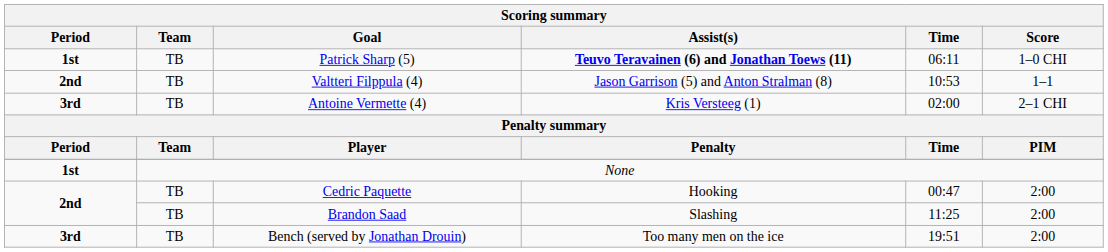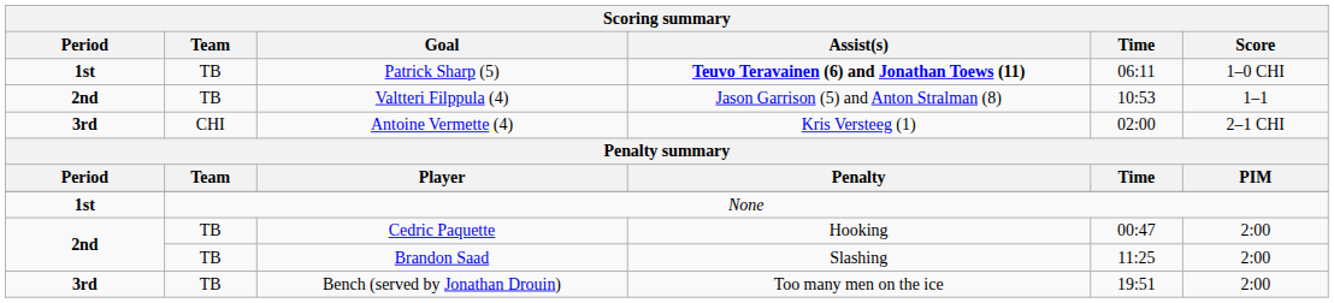 <table style="width:100%;" class="wikitable">
 <tr>
 <th colspan=6>Scoring summary</th>
 </tr>
 <tr>
 <th style="width:12%;">Period</th>
 <th style="width:7%;">Team</th>
 <th style="width:28%;">Goal</th>
 <th style="width:35%;">Assist(s)</th>
 <th style="width:7%;">Time</th>
 <th style="width:11%;">Score</th>
 </tr>
 <tr>
 <td style="text-align:center;"><strong>1st</strong></td>
 <td align=center>TB</td>
 <td align=center><a href='#'>Patrick Sharp</a> (5)</td>
 <td align=center><strong><a href='#'>Teuvo Teravainen</a> (6) and <a href='#'>Jonathan Toews</a> (11)</strong></td>
 <td align=center>06:11</td>
 <td align=center>1–0 CHI</td>
 </tr>
 <tr>
 <td style="text-align:center;"><strong>2nd</strong></td>
 <td align=center>TB</td>
 <td align=center><a href='#'>Valtteri Filppula</a> (4)</td>
 <td align=center><a href='#'>Jason Garrison</a> (5) and <a href='#'>Anton Stralman</a> (8)</td>
 <td align=center>10:53</td>
 <td align=center>1–1</td>
 </tr>
 <tr>
 <td style="text-align:center;"><strong>3rd</strong></td>
-<td align=center>TB</td>
+<td align=center>CHI</td>
 <td align=center><a href='#'>Antoine Vermette</a> (4)</td>
 <td align=center><a href='#'>Kris Versteeg</a> (1)</td>
 <td align=center>02:00</td>
 <td align=center>2–1 CHI</td>
 </tr>
 <tr>
 <th colspan=6>Penalty summary</th>
 </tr>
 <tr>
 <th style="width:12%;">Period</th>
 <th style="width:7%;">Team</th>
 <th style="width:28%;">Player</th>
 <th style="width:35%;">Penalty</th>
 <th style="width:7%;">Time</th>
 <th style="width:11%;">PIM</th>
 </tr>
 <tr>
 </tr>
 <tr style="text-align:center;">
 <td><strong>1st</strong></td>
 <td colspan="5"><em>None</em></td>
 </tr>
 <tr>
 <td style="text-align:center;" rowspan="2"><strong>2nd</strong></td>
 <td align=center>TB</td>
 <td align=center><a href='#'>Cedric Paquette</a></td>
 <td align=center>Hooking</td>
 <td align=center>00:47</td>
 <td align=center>2:00</td>
 </tr>
 <tr>
 <td align=center>TB</td>
 <td align=center><a href='#'>Brandon Saad</a></td>
 <td align=center>Slashing</td>
 <td align=center>11:25</td>
 <td align=center>2:00</td>
 </tr>
 <tr>
 <td style="text-align:center;"><strong>3rd</strong></td>
 <td align=center>TB</td>
 <td align=center>Bench (served by <a href='#'>Jonathan Drouin</a>)</td>
 <td align=center>Too many men on the ice</td>
 <td align=center>19:51</td>
 <td align=center>2:00</td>
 </tr>
 </table>
